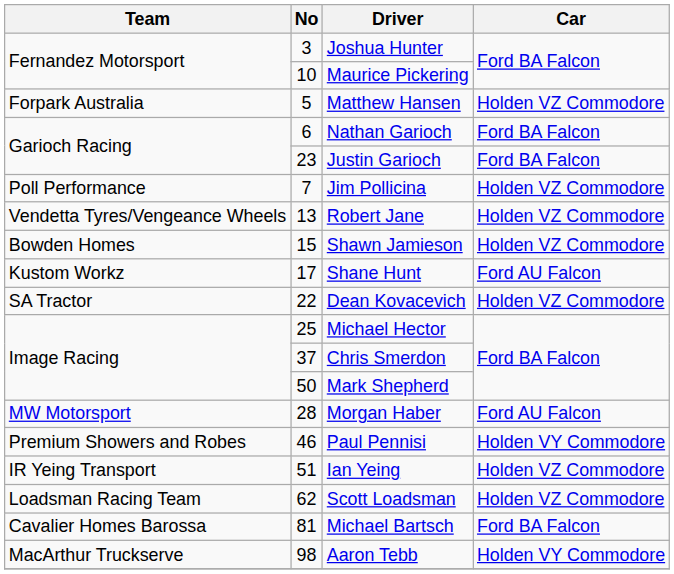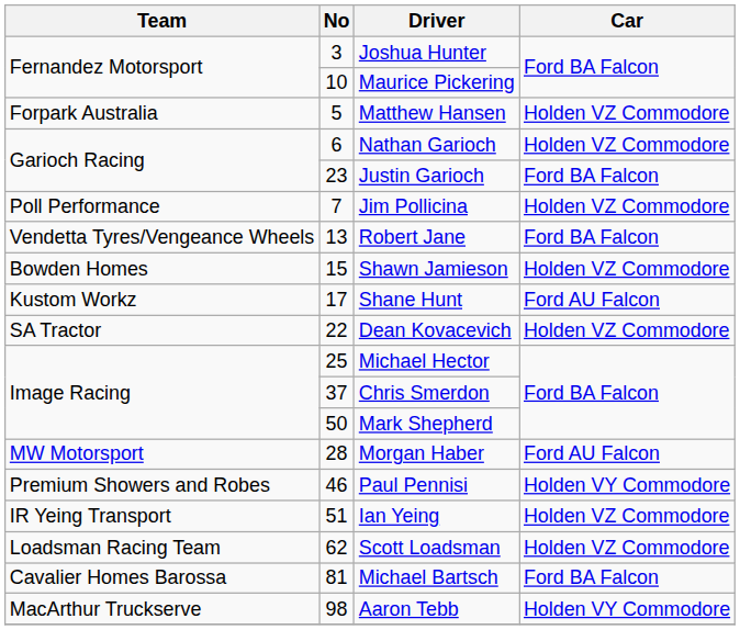 <table class="wikitable" style="font-size: 90%;">
 <tr>
 <th>Team</th>
 <th>No</th>
 <th>Driver</th>
 <th>Car</th>
 </tr>
 <tr>
 <td rowspan=2>Fernandez Motorsport</td>
 <td align="center">3</td>
 <td><a href='#'>Joshua Hunter</a></td>
 <td rowspan=2><a href='#'>Ford BA Falcon</a></td>
 </tr>
 <tr>
 <td align="center">10</td>
 <td><a href='#'>Maurice Pickering</a></td>
 </tr>
 <tr>
 <td>Forpark Australia</td>
 <td align="center">5</td>
 <td><a href='#'>Matthew Hansen</a></td>
 <td><a href='#'>Holden VZ Commodore</a></td>
 </tr>
 <tr>
 <td rowspan=2>Garioch Racing</td>
 <td align="center">6</td>
 <td><a href='#'>Nathan Garioch</a></td>
-<td><a href='#'>Ford BA Falcon</a></td>
+<td><a href='#'>Holden VZ Commodore</a></td>
 </tr>
 <tr>
 <td align="center">23</td>
 <td><a href='#'>Justin Garioch</a></td>
 <td><a href='#'>Ford BA Falcon</a></td>
 </tr>
 <tr>
 <td>Poll Performance</td>
 <td align="center">7</td>
 <td><a href='#'>Jim Pollicina</a></td>
 <td><a href='#'>Holden VZ Commodore</a></td>
 </tr>
 <tr>
 <td>Vendetta Tyres/Vengeance Wheels</td>
 <td align="center">13</td>
 <td><a href='#'>Robert Jane</a></td>
-<td><a href='#'>Holden VZ Commodore</a></td>
+<td><a href='#'>Ford BA Falcon</a></td>
 </tr>
 <tr>
 <td>Bowden Homes</td>
 <td align="center">15</td>
 <td><a href='#'>Shawn Jamieson</a></td>
 <td><a href='#'>Holden VZ Commodore</a></td>
 </tr>
 <tr>
 <td>Kustom Workz</td>
 <td align="center">17</td>
 <td><a href='#'>Shane Hunt</a></td>
 <td><a href='#'>Ford AU Falcon</a></td>
 </tr>
 <tr>
 <td>SA Tractor</td>
 <td align="center">22</td>
 <td><a href='#'>Dean Kovacevich</a></td>
 <td><a href='#'>Holden VZ Commodore</a></td>
 </tr>
 <tr>
 <td rowspan=3>Image Racing</td>
 <td align="center">25</td>
 <td><a href='#'>Michael Hector</a></td>
 <td rowspan=3><a href='#'>Ford BA Falcon</a></td>
 </tr>
 <tr>
 <td align="center">37</td>
 <td><a href='#'>Chris Smerdon</a></td>
 </tr>
 <tr>
 <td align="center">50</td>
 <td><a href='#'>Mark Shepherd</a></td>
 </tr>
 <tr>
 <td><a href='#'>MW Motorsport</a></td>
 <td align="center">28</td>
 <td><a href='#'>Morgan Haber</a></td>
 <td><a href='#'>Ford AU Falcon</a></td>
 </tr>
 <tr>
 <td>Premium Showers and Robes</td>
 <td align="center">46</td>
 <td><a href='#'>Paul Pennisi</a></td>
 <td><a href='#'>Holden VY Commodore</a></td>
 </tr>
 <tr>
 <td>IR Yeing Transport</td>
 <td align="center">51</td>
 <td><a href='#'>Ian Yeing</a></td>
 <td><a href='#'>Holden VZ Commodore</a></td>
 </tr>
 <tr>
 <td>Loadsman Racing Team</td>
 <td align="center">62</td>
 <td><a href='#'>Scott Loadsman</a></td>
 <td><a href='#'>Holden VZ Commodore</a></td>
 </tr>
 <tr>
 <td>Cavalier Homes Barossa</td>
 <td align="center">81</td>
 <td><a href='#'>Michael Bartsch</a></td>
 <td><a href='#'>Ford BA Falcon</a></td>
 </tr>
 <tr>
 <td>MacArthur Truckserve</td>
 <td align="center">98</td>
 <td><a href='#'>Aaron Tebb</a></td>
 <td><a href='#'>Holden VY Commodore</a></td>
 </tr>
 <tr>
 </tr>
 </table>
